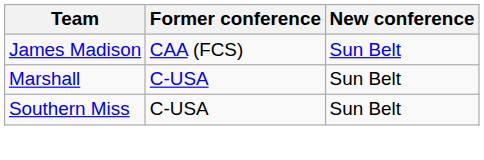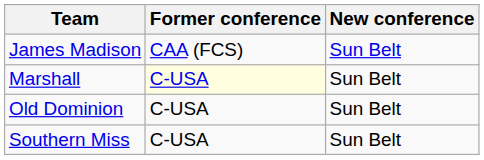 <table class="wikitable sortable">
 <tr>
 <th>Team</th>
 <th>Former conference</th>
 <th>New conference</th>
 </tr>
 <tr>
 <td><a href='#'>James Madison</a></td>
 <td><a href='#'>CAA</a> (FCS)</td>
 <td><a href='#'>Sun Belt</a></td>
 </tr>
 <tr>
 <td><a href='#'>Marshall</a></td>
-<td><a href='#'>C-USA</a></td>
+<td style="background: lightyellow;"><a href='#'>C-USA</a></td>
+<td>Sun Belt</td>
+</tr>
+<tr>
+<td><a href='#'>Old Dominion</a></td>
+<td>C-USA</td>
 <td>Sun Belt</td>
 </tr>
 <tr>
 <td><a href='#'>Southern Miss</a></td>
 <td>C-USA</td>
 <td>Sun Belt</td>
 </tr>
 </table>
